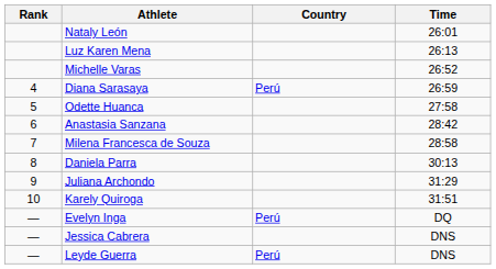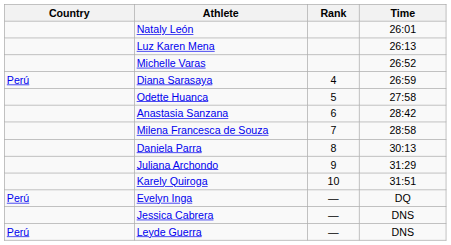 <table class="wikitable sortable" style=" text-align:center; font-size:95%;" width="50%">
 <tr>
+<th width=15%>Country</th>
+<th width=20%>Athlete</th>
 <th width=5%>Rank</th>
-<th width=20%>Athlete</th>
-<th width=15%>Country</th>
 <th width=10%>Time</th>
 </tr>
 <tr>
+<td align=left></td>
+<td align=left><a href='#'>Nataly León</a></td>
 <td align=center></td>
-<td align=left><a href='#'>Nataly León</a></td>
-<td align=left></td>
 <td>26:01</td>
 </tr>
 <tr>
+<td align=left></td>
+<td align=left><a href='#'>Luz Karen Mena</a></td>
 <td align=center></td>
-<td align=left><a href='#'>Luz Karen Mena</a></td>
-<td align=left></td>
 <td>26:13</td>
 </tr>
 <tr>
+<td align=left></td>
+<td align=left><a href='#'>Michelle Varas</a></td>
 <td align=center></td>
-<td align=left><a href='#'>Michelle Varas</a></td>
-<td align=left></td>
 <td>26:52</td>
 </tr>
 <tr>
+<td align=left> <a href='#'>Perú</a></td>
+<td align=left><a href='#'>Diana Sarasaya</a></td>
 <td align=center>4</td>
-<td align=left><a href='#'>Diana Sarasaya</a></td>
-<td align=left> <a href='#'>Perú</a></td>
 <td>26:59</td>
 </tr>
 <tr>
+<td align=left></td>
+<td align=left><a href='#'>Odette Huanca</a></td>
 <td align=center>5</td>
-<td align=left><a href='#'>Odette Huanca</a></td>
-<td align=left></td>
 <td>27:58</td>
 </tr>
 <tr>
+<td align=left></td>
+<td align=left><a href='#'>Anastasia Sanzana</a></td>
 <td align=center>6</td>
-<td align=left><a href='#'>Anastasia Sanzana</a></td>
-<td align=left></td>
 <td>28:42</td>
 </tr>
 <tr>
+<td align=left></td>
+<td align=left><a href='#'>Milena Francesca de Souza</a></td>
 <td align=center>7</td>
-<td align=left><a href='#'>Milena Francesca de Souza</a></td>
-<td align=left></td>
 <td>28:58</td>
 </tr>
 <tr>
+<td align=left></td>
+<td align=left><a href='#'>Daniela Parra</a></td>
 <td align=center>8</td>
-<td align=left><a href='#'>Daniela Parra</a></td>
-<td align=left></td>
 <td>30:13</td>
 </tr>
 <tr>
+<td align=left></td>
+<td align=left><a href='#'>Juliana Archondo</a></td>
 <td align=center>9</td>
-<td align=left><a href='#'>Juliana Archondo</a></td>
-<td align=left></td>
 <td>31:29</td>
 </tr>
 <tr>
+<td align=left></td>
+<td align=left><a href='#'>Karely Quiroga</a></td>
 <td align=center>10</td>
-<td align=left><a href='#'>Karely Quiroga</a></td>
-<td align=left></td>
 <td>31:51</td>
 </tr>
 <tr>
+<td align=left> <a href='#'>Perú</a></td>
+<td align=left><a href='#'>Evelyn Inga</a></td>
 <td align=center>—</td>
-<td align=left><a href='#'>Evelyn Inga</a></td>
-<td align=left> <a href='#'>Perú</a></td>
 <td>DQ</td>
 </tr>
 <tr>
+<td align=left></td>
+<td align=left><a href='#'>Jessica Cabrera</a></td>
 <td align=center>—</td>
-<td align=left><a href='#'>Jessica Cabrera</a></td>
-<td align=left></td>
 <td>DNS</td>
 </tr>
 <tr>
+<td align=left> <a href='#'>Perú</a></td>
+<td align=left><a href='#'>Leyde Guerra</a></td>
 <td align=center>—</td>
-<td align=left><a href='#'>Leyde Guerra</a></td>
-<td align=left> <a href='#'>Perú</a></td>
 <td>DNS</td>
 </tr>
 </table>
